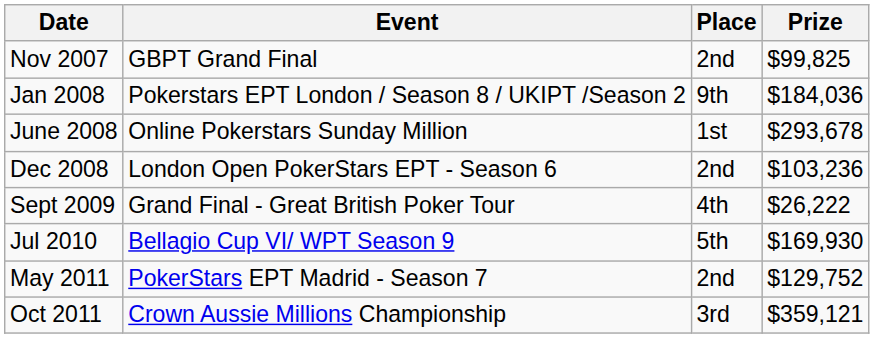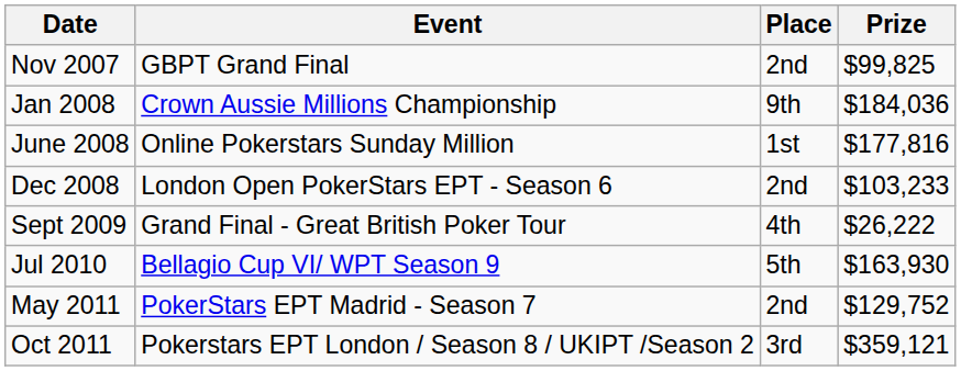 <table class="wikitable">
 <tr>
 <th>Date</th>
 <th>Event</th>
 <th>Place</th>
 <th>Prize</th>
 </tr>
 <tr>
 <td>Nov 2007</td>
 <td>GBPT Grand Final</td>
 <td>2nd</td>
 <td>$99,825</td>
 </tr>
 <tr>
 <td>Jan 2008</td>
-<td>Pokerstars EPT London / Season 8 / UKIPT /Season 2</td>
+<td><a href='#'>Crown Aussie Millions</a> Championship</td>
 <td>9th</td>
 <td>$184,036</td>
 </tr>
 <tr>
 <td>June 2008</td>
 <td>Online Pokerstars Sunday Million</td>
 <td>1st</td>
-<td>$293,678</td>
+<td>$177,816</td>
 </tr>
 <tr>
 <td>Dec 2008</td>
 <td>London Open PokerStars EPT - Season 6</td>
 <td>2nd</td>
-<td>$103,236</td>
+<td>$103,233</td>
 </tr>
 <tr>
 <td>Sept 2009</td>
 <td>Grand Final - Great British Poker Tour</td>
 <td>4th</td>
 <td>$26,222</td>
 </tr>
 <tr>
 <td>Jul 2010</td>
 <td><a href='#'>Bellagio Cup VI/ WPT Season 9</a></td>
 <td>5th</td>
-<td>$169,930</td>
+<td>$163,930</td>
 </tr>
 <tr>
 <td>May 2011</td>
 <td><a href='#'>PokerStars</a> EPT Madrid - Season 7</td>
 <td>2nd</td>
 <td>$129,752</td>
 </tr>
 <tr>
 <td>Oct 2011</td>
-<td><a href='#'>Crown Aussie Millions</a> Championship</td>
+<td>Pokerstars EPT London / Season 8 / UKIPT /Season 2</td>
 <td>3rd</td>
 <td>$359,121</td>
 </tr>
 </table>
